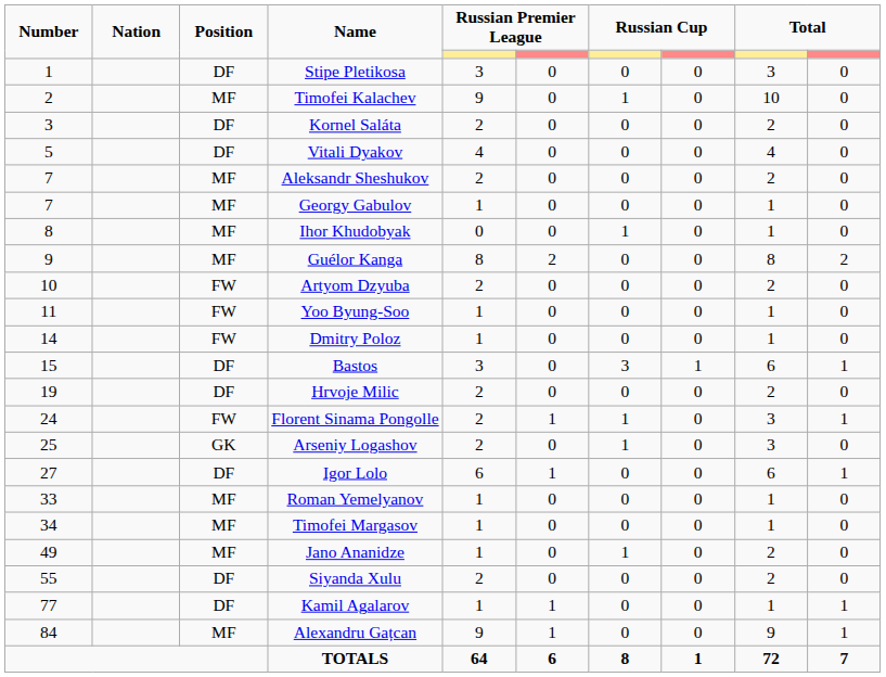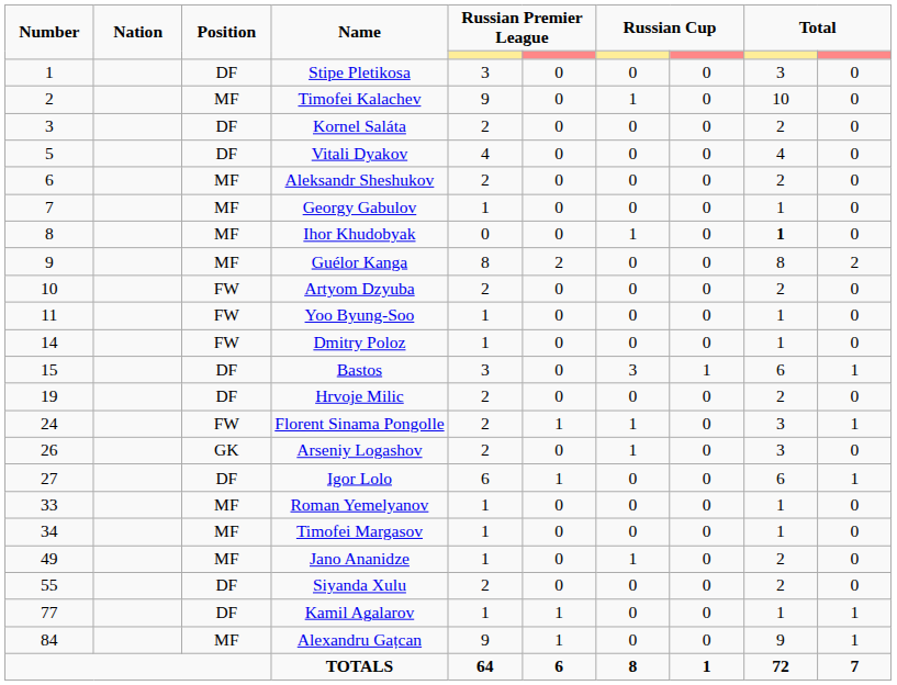 <table class="wikitable" style="font-size: 100%; text-align: center;">
 <tr>
 <td rowspan=2 width="10%" align=center><strong>Number</strong></td>
 <td rowspan=2 width="10%" align=center><strong>Nation</strong></td>
 <td rowspan=2 width="10%" align=center><strong>Position</strong></td>
 <td rowspan=2 width="20%" align=center><strong>Name</strong></td>
 <td colspan=2 align=center><strong>Russian Premier League</strong></td>
 <td colspan=2 align=center><strong>Russian Cup</strong></td>
 <td colspan=2 align=center><strong>Total</strong></td>
 </tr>
 <tr>
 <th width=60 style="background: #FFEE99"></th>
 <th width=60 style="background: #FF8888"></th>
 <th width=60 style="background: #FFEE99"></th>
 <th width=60 style="background: #FF8888"></th>
 <th width=60 style="background: #FFEE99"></th>
 <th width=60 style="background: #FF8888"></th>
 </tr>
 <tr>
 <td>1</td>
 <td></td>
 <td>DF</td>
 <td><a href='#'>Stipe Pletikosa</a></td>
 <td>3</td>
 <td>0</td>
 <td>0</td>
 <td>0</td>
 <td>3</td>
 <td>0</td>
 </tr>
 <tr>
 <td>2</td>
 <td></td>
 <td>MF</td>
 <td><a href='#'>Timofei Kalachev</a></td>
 <td>9</td>
 <td>0</td>
 <td>1</td>
 <td>0</td>
 <td>10</td>
 <td>0</td>
 </tr>
 <tr>
 <td>3</td>
 <td></td>
 <td>DF</td>
 <td><a href='#'>Kornel Saláta</a></td>
 <td>2</td>
 <td>0</td>
 <td>0</td>
 <td>0</td>
 <td>2</td>
 <td>0</td>
 </tr>
 <tr>
 <td>5</td>
 <td></td>
 <td>DF</td>
 <td><a href='#'>Vitali Dyakov</a></td>
 <td>4</td>
 <td>0</td>
 <td>0</td>
 <td>0</td>
 <td>4</td>
 <td>0</td>
 </tr>
 <tr>
-<td>7</td>
+<td>6</td>
 <td></td>
 <td>MF</td>
 <td><a href='#'>Aleksandr Sheshukov</a></td>
 <td>2</td>
 <td>0</td>
 <td>0</td>
 <td>0</td>
 <td>2</td>
 <td>0</td>
 </tr>
 <tr>
 <td>7</td>
 <td></td>
 <td>MF</td>
 <td><a href='#'>Georgy Gabulov</a></td>
 <td>1</td>
 <td>0</td>
 <td>0</td>
 <td>0</td>
 <td>1</td>
 <td>0</td>
 </tr>
 <tr>
 <td>8</td>
 <td></td>
 <td>MF</td>
 <td><a href='#'>Ihor Khudobyak</a></td>
 <td>0</td>
 <td>0</td>
 <td>1</td>
 <td>0</td>
-<td>1</td>
+<td><strong>1</strong></td>
 <td>0</td>
 </tr>
 <tr>
 <td>9</td>
 <td></td>
 <td>MF</td>
 <td><a href='#'>Guélor Kanga</a></td>
 <td>8</td>
 <td>2</td>
 <td>0</td>
 <td>0</td>
 <td>8</td>
 <td>2</td>
 </tr>
 <tr>
 <td>10</td>
 <td></td>
 <td>FW</td>
 <td><a href='#'>Artyom Dzyuba</a></td>
 <td>2</td>
 <td>0</td>
 <td>0</td>
 <td>0</td>
 <td>2</td>
 <td>0</td>
 </tr>
 <tr>
 <td>11</td>
 <td></td>
 <td>FW</td>
 <td><a href='#'>Yoo Byung-Soo</a></td>
 <td>1</td>
 <td>0</td>
 <td>0</td>
 <td>0</td>
 <td>1</td>
 <td>0</td>
 </tr>
 <tr>
 <td>14</td>
 <td></td>
 <td>FW</td>
 <td><a href='#'>Dmitry Poloz</a></td>
 <td>1</td>
 <td>0</td>
 <td>0</td>
 <td>0</td>
 <td>1</td>
 <td>0</td>
 </tr>
 <tr>
 <td>15</td>
 <td></td>
 <td>DF</td>
 <td><a href='#'>Bastos</a></td>
 <td>3</td>
 <td>0</td>
 <td>3</td>
 <td>1</td>
 <td>6</td>
 <td>1</td>
 </tr>
 <tr>
 <td>19</td>
 <td></td>
 <td>DF</td>
 <td><a href='#'>Hrvoje Milic</a></td>
 <td>2</td>
 <td>0</td>
 <td>0</td>
 <td>0</td>
 <td>2</td>
 <td>0</td>
 </tr>
 <tr>
 <td>24</td>
 <td></td>
 <td>FW</td>
 <td><a href='#'>Florent Sinama Pongolle</a></td>
 <td>2</td>
 <td>1</td>
 <td>1</td>
 <td>0</td>
 <td>3</td>
 <td>1</td>
 </tr>
 <tr>
-<td>25</td>
+<td>26</td>
 <td></td>
 <td>GK</td>
 <td><a href='#'>Arseniy Logashov</a></td>
 <td>2</td>
 <td>0</td>
 <td>1</td>
 <td>0</td>
 <td>3</td>
 <td>0</td>
 </tr>
 <tr>
 <td>27</td>
 <td></td>
 <td>DF</td>
 <td><a href='#'>Igor Lolo</a></td>
 <td>6</td>
 <td>1</td>
 <td>0</td>
 <td>0</td>
 <td>6</td>
 <td>1</td>
 </tr>
 <tr>
 <td>33</td>
 <td></td>
 <td>MF</td>
 <td><a href='#'>Roman Yemelyanov</a></td>
 <td>1</td>
 <td>0</td>
 <td>0</td>
 <td>0</td>
 <td>1</td>
 <td>0</td>
 </tr>
 <tr>
 <td>34</td>
 <td></td>
 <td>MF</td>
 <td><a href='#'>Timofei Margasov</a></td>
 <td>1</td>
 <td>0</td>
 <td>0</td>
 <td>0</td>
 <td>1</td>
 <td>0</td>
 </tr>
 <tr>
 <td>49</td>
 <td></td>
 <td>MF</td>
 <td><a href='#'>Jano Ananidze</a></td>
 <td>1</td>
 <td>0</td>
 <td>1</td>
 <td>0</td>
 <td>2</td>
 <td>0</td>
 </tr>
 <tr>
 <td>55</td>
 <td></td>
 <td>DF</td>
 <td><a href='#'>Siyanda Xulu</a></td>
 <td>2</td>
 <td>0</td>
 <td>0</td>
 <td>0</td>
 <td>2</td>
 <td>0</td>
 </tr>
 <tr>
 <td>77</td>
 <td></td>
 <td>DF</td>
 <td><a href='#'>Kamil Agalarov</a></td>
 <td>1</td>
 <td>1</td>
 <td>0</td>
 <td>0</td>
 <td>1</td>
 <td>1</td>
 </tr>
 <tr>
 <td>84</td>
 <td></td>
 <td>MF</td>
 <td><a href='#'>Alexandru Gațcan</a></td>
 <td>9</td>
 <td>1</td>
 <td>0</td>
 <td>0</td>
 <td>9</td>
 <td>1</td>
 </tr>
 <tr>
 <td colspan=3></td>
 <td><strong>TOTALS</strong></td>
 <td><strong>64</strong></td>
 <td><strong>6</strong></td>
 <td><strong>8</strong></td>
 <td><strong>1</strong></td>
 <td><strong>72</strong></td>
 <td><strong>7</strong></td>
 </tr>
 </table>
